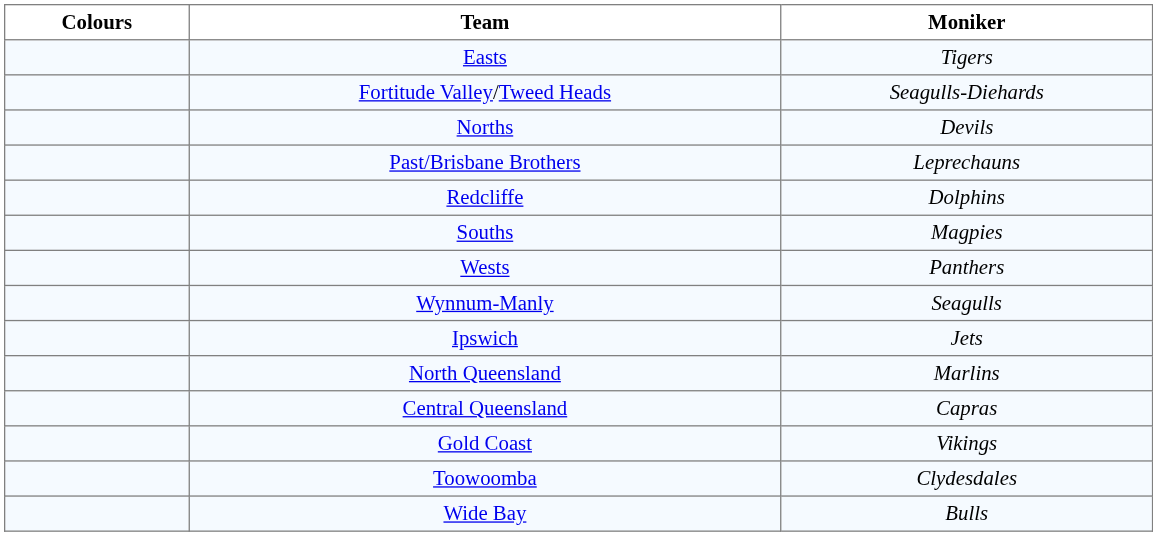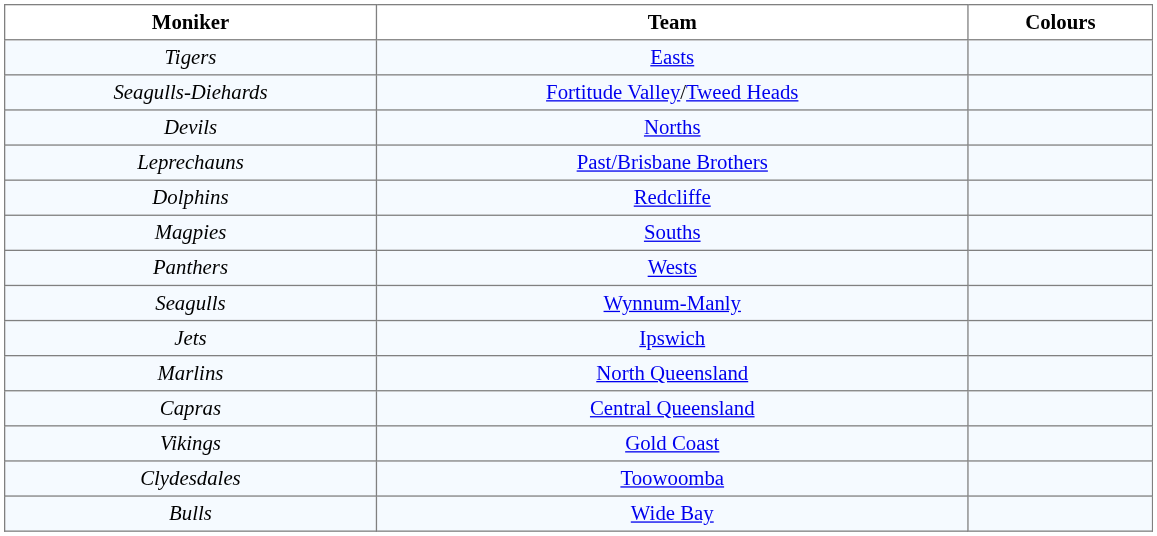 <table cellspacing="0" cellpadding="4" border="1" style="border-collapse:collapse; font-size:100%; width:100%;">
 <tr>
+<th>Moniker</th>
+<th>Team</th>
 <th>Colours</th>
-<th>Team</th>
-<th>Moniker</th>
 </tr>
 <tr style="text-align:center; background:#f5faff;">
+<td><em>Tigers</em></td>
+<td><a href='#'>Easts</a></td>
 <td align="left"></td>
-<td><a href='#'>Easts</a></td>
-<td><em>Tigers</em></td>
 </tr>
 <tr style="text-align:center; background:#f5faff;">
+<td><em>Seagulls-Diehards</em></td>
+<td><a href='#'>Fortitude Valley</a>/<a href='#'>Tweed Heads</a></td>
 <td align="left"></td>
-<td><a href='#'>Fortitude Valley</a>/<a href='#'>Tweed Heads</a></td>
-<td><em>Seagulls-Diehards</em></td>
 </tr>
 <tr style="text-align:center; background:#f5faff;">
+<td><em>Devils</em></td>
+<td><a href='#'>Norths</a></td>
 <td align="left"></td>
-<td><a href='#'>Norths</a></td>
-<td><em>Devils</em></td>
 </tr>
 <tr style="text-align:center; background:#f5faff;">
+<td><em>Leprechauns</em></td>
+<td><a href='#'>Past/Brisbane Brothers</a></td>
 <td align="left"></td>
-<td><a href='#'>Past/Brisbane Brothers</a></td>
-<td><em>Leprechauns</em></td>
 </tr>
 <tr style="text-align:center; background:#f5faff;">
+<td><em>Dolphins</em></td>
+<td><a href='#'>Redcliffe</a></td>
 <td align="left"></td>
-<td><a href='#'>Redcliffe</a></td>
-<td><em>Dolphins</em></td>
 </tr>
 <tr style="text-align:center; background:#f5faff;">
+<td><em>Magpies</em></td>
+<td><a href='#'>Souths</a></td>
 <td align="left"></td>
-<td><a href='#'>Souths</a></td>
-<td><em>Magpies</em></td>
 </tr>
 <tr style="text-align:center; background:#f5faff;">
+<td><em>Panthers</em></td>
+<td><a href='#'>Wests</a></td>
 <td align="left"></td>
-<td><a href='#'>Wests</a></td>
-<td><em>Panthers</em></td>
 </tr>
 <tr style="text-align:center; background:#f5faff;">
+<td><em>Seagulls</em></td>
+<td><a href='#'>Wynnum-Manly</a></td>
 <td align="left"></td>
-<td><a href='#'>Wynnum-Manly</a></td>
-<td><em>Seagulls</em></td>
 </tr>
 <tr style="text-align:center; background:#f5faff;">
+<td><em>Jets</em></td>
+<td><a href='#'>Ipswich</a></td>
 <td align="left"></td>
-<td><a href='#'>Ipswich</a></td>
-<td><em>Jets</em></td>
 </tr>
 <tr style="text-align:center; background:#f5faff;">
+<td><em>Marlins</em></td>
+<td><a href='#'>North Queensland</a></td>
 <td align="left"></td>
-<td><a href='#'>North Queensland</a></td>
-<td><em>Marlins</em></td>
 </tr>
 <tr style="text-align:center; background:#f5faff;">
+<td><em>Capras</em></td>
+<td><a href='#'>Central Queensland</a></td>
 <td align="left"></td>
-<td><a href='#'>Central Queensland</a></td>
-<td><em>Capras</em></td>
 </tr>
 <tr style="text-align:center; background:#f5faff;">
+<td><em>Vikings</em></td>
+<td><a href='#'>Gold Coast</a></td>
 <td align="left"></td>
-<td><a href='#'>Gold Coast</a></td>
-<td><em>Vikings</em></td>
 </tr>
 <tr style="text-align:center; background:#f5faff;">
+<td><em>Clydesdales</em></td>
+<td><a href='#'>Toowoomba</a></td>
 <td align="left"></td>
-<td><a href='#'>Toowoomba</a></td>
-<td><em>Clydesdales</em></td>
 </tr>
 <tr style="text-align:center; background:#f5faff;">
+<td><em>Bulls</em></td>
+<td><a href='#'>Wide Bay</a></td>
 <td align="left"></td>
-<td><a href='#'>Wide Bay</a></td>
-<td><em>Bulls</em></td>
 </tr>
 </table>
